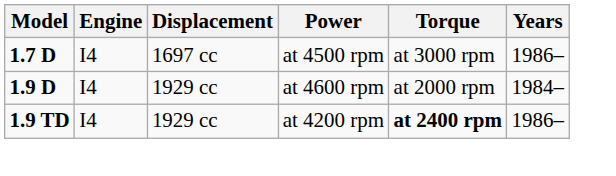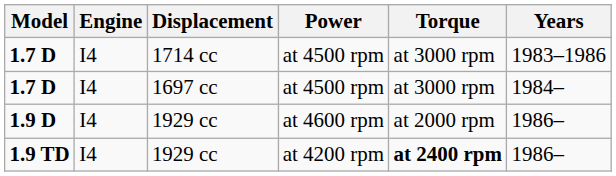 <table class="wikitable">
 <tr style="background:#DCDCDC" align="center" valign="middle">
 <th>Model</th>
 <th>Engine</th>
 <th>Displacement</th>
 <th>Power</th>
 <th>Torque</th>
 <th>Years</th>
 </tr>
 <tr>
 <td><strong>1.7 D</strong></td>
 <td>I4</td>
+<td>1714 cc</td>
+<td> at 4500 rpm</td>
+<td> at 3000 rpm</td>
+<td>1983–1986</td>
+</tr>
+<tr>
+<td><strong>1.7 D</strong></td>
+<td>I4</td>
 <td>1697 cc</td>
 <td> at 4500 rpm</td>
 <td> at 3000 rpm</td>
-<td>1986–</td>
+<td>1984–</td>
 </tr>
 <tr>
 <td><strong>1.9 D</strong></td>
 <td>I4</td>
 <td>1929 cc</td>
 <td> at 4600 rpm</td>
 <td> at 2000 rpm</td>
-<td>1984–</td>
+<td>1986–</td>
 </tr>
 <tr>
 <td><strong>1.9 TD</strong></td>
 <td>I4</td>
 <td>1929 cc</td>
 <td> at 4200 rpm</td>
 <td><strong> at 2400 rpm</strong></td>
 <td>1986–</td>
 </tr>
 </table>
